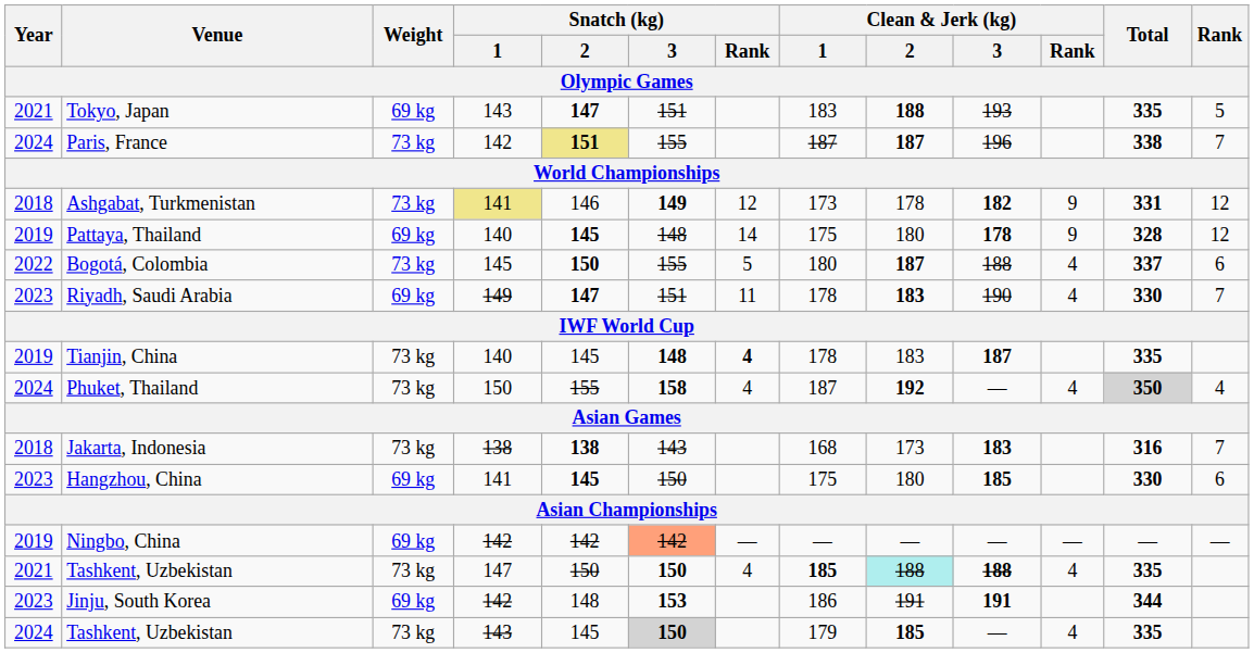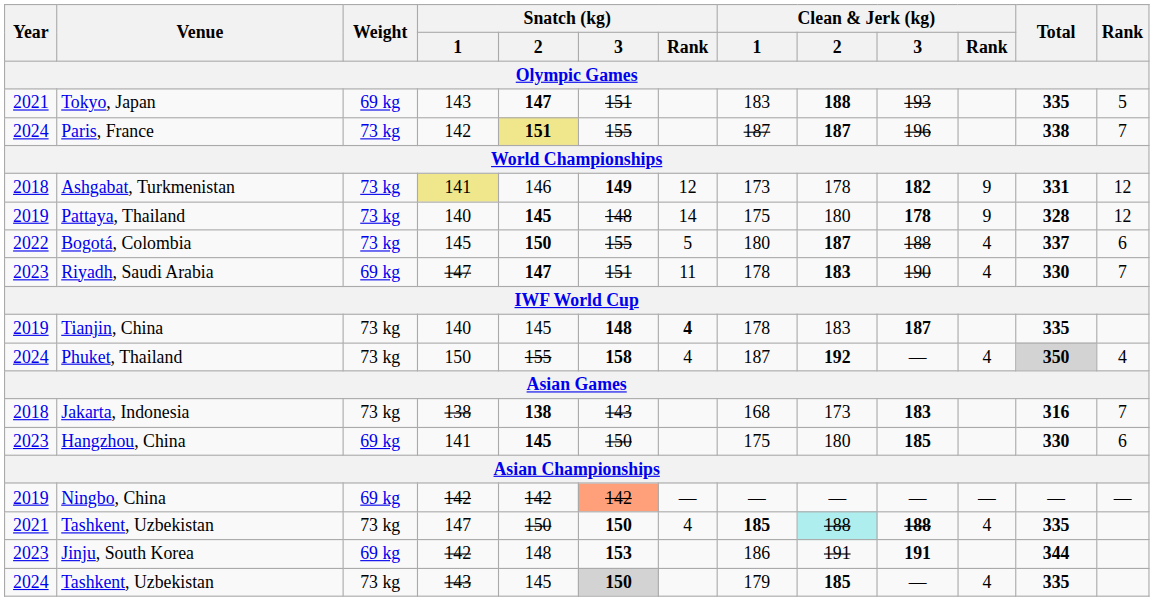 <table class="wikitable" style="text-align:center;">
 <tr>
 <th rowspan=2 width=40>Year</th>
 <th rowspan=2 width=250>Venue</th>
 <th rowspan=2 width=60>Weight</th>
 <th colspan=4>Snatch (kg)</th>
 <th colspan=4>Clean & Jerk (kg)</th>
 <th rowspan=2 width=65>Total</th>
 <th rowspan=2 width=40>Rank</th>
 </tr>
 <tr>
 <th width=65>1</th>
 <th width=65>2</th>
 <th width=65>3</th>
 <th width=45>Rank</th>
 <th width=65>1</th>
 <th width=65>2</th>
 <th width=65>3</th>
 <th width=45>Rank</th>
 </tr>
 <tr>
 <th colspan=13><a href='#'>Olympic Games</a></th>
 </tr>
 <tr>
 <td><a href='#'>2021</a></td>
 <td align=left><a href='#'>Tokyo</a>, Japan</td>
 <td><a href='#'>69 kg</a></td>
 <td>143</td>
 <td><strong>147</strong></td>
 <td><s>151</s></td>
 <td></td>
 <td>183</td>
 <td><strong>188</strong></td>
 <td><s>193</s></td>
 <td></td>
 <td><strong>335</strong></td>
 <td>5</td>
 </tr>
 <tr>
 <td><a href='#'>2024</a></td>
 <td align=left><a href='#'>Paris</a>, France</td>
 <td><a href='#'>73 kg</a></td>
 <td>142</td>
 <td style="background: khaki;"><strong>151</strong></td>
 <td><s>155</s></td>
 <td></td>
 <td><s>187</s></td>
 <td><strong>187</strong></td>
 <td><s>196</s></td>
 <td></td>
 <td><strong>338</strong></td>
 <td>7</td>
 </tr>
 <tr>
 <th colspan=15><a href='#'>World Championships</a></th>
 </tr>
 <tr>
 <td><a href='#'>2018</a></td>
 <td align=left><a href='#'>Ashgabat</a>, Turkmenistan</td>
 <td><a href='#'>73 kg</a></td>
 <td style="background: khaki;">141</td>
 <td>146</td>
 <td><strong>149</strong></td>
 <td>12</td>
 <td>173</td>
 <td>178</td>
 <td><strong>182</strong></td>
 <td>9</td>
 <td><strong>331</strong></td>
 <td>12</td>
 </tr>
 <tr>
 <td><a href='#'>2019</a></td>
 <td align=left><a href='#'>Pattaya</a>, Thailand</td>
-<td><a href='#'>69 kg</a></td>
+<td><a href='#'>73 kg</a></td>
 <td>140</td>
 <td><strong>145</strong></td>
 <td><s>148</s></td>
 <td>14</td>
 <td>175</td>
 <td>180</td>
 <td><strong>178</strong></td>
 <td>9</td>
 <td><strong>328</strong></td>
 <td>12</td>
 </tr>
 <tr>
 <td><a href='#'>2022</a></td>
 <td align=left><a href='#'>Bogotá</a>, Colombia</td>
 <td><a href='#'>73 kg</a></td>
 <td>145</td>
 <td><strong>150</strong></td>
 <td><s>155</s></td>
 <td>5</td>
 <td>180</td>
 <td><strong>187</strong></td>
 <td><s>188</s></td>
 <td>4</td>
 <td><strong>337</strong></td>
 <td>6</td>
 </tr>
 <tr>
 <td><a href='#'>2023</a></td>
 <td align=left><a href='#'>Riyadh</a>, Saudi Arabia</td>
 <td><a href='#'>69 kg</a></td>
-<td><s>149</s></td>
+<td><s>147</s></td>
 <td><strong>147</strong></td>
 <td><s>151</s></td>
 <td>11</td>
 <td>178</td>
 <td><strong>183</strong></td>
 <td><s>190</s></td>
 <td>4</td>
 <td><strong>330</strong></td>
 <td>7</td>
 </tr>
 <tr>
 <th colspan=13><a href='#'>IWF World Cup</a></th>
 </tr>
 <tr>
 <td><a href='#'>2019</a></td>
 <td align=left><a href='#'>Tianjin</a>, China</td>
 <td>73 kg</td>
 <td>140</td>
 <td>145</td>
 <td><strong>148</strong></td>
 <td><strong>4</strong></td>
 <td>178</td>
 <td>183</td>
 <td><strong>187</strong></td>
 <td></td>
 <td><strong>335</strong></td>
 <td></td>
 </tr>
 <tr>
 <td><a href='#'>2024</a></td>
 <td align=left><a href='#'>Phuket</a>, Thailand</td>
 <td>73 kg</td>
 <td>150</td>
 <td><s>155</s></td>
 <td><strong>158</strong></td>
 <td>4</td>
 <td>187</td>
 <td><strong>192</strong></td>
 <td>—</td>
 <td>4</td>
 <td style="background: lightgrey;"><strong>350</strong></td>
 <td>4</td>
 </tr>
 <tr>
 <th colspan=13><a href='#'>Asian Games</a></th>
 </tr>
 <tr>
 <td><a href='#'>2018</a></td>
 <td align=left><a href='#'>Jakarta</a>, Indonesia</td>
 <td>73 kg</td>
 <td><s>138</s></td>
 <td><strong>138</strong></td>
 <td><s>143</s></td>
 <td></td>
 <td>168</td>
 <td>173</td>
 <td><strong>183</strong></td>
 <td></td>
 <td><strong>316</strong></td>
 <td>7</td>
 </tr>
 <tr>
 <td><a href='#'>2023</a></td>
 <td align=left><a href='#'>Hangzhou</a>, China</td>
 <td><a href='#'>69 kg</a></td>
 <td>141</td>
 <td><strong>145</strong></td>
 <td><s>150</s></td>
 <td></td>
 <td>175</td>
 <td>180</td>
 <td><strong>185</strong></td>
 <td></td>
 <td><strong>330</strong></td>
 <td>6</td>
 </tr>
 <tr>
 <th colspan=13><a href='#'>Asian Championships</a></th>
 </tr>
 <tr>
 <td><a href='#'>2019</a></td>
 <td align=left><a href='#'>Ningbo</a>, China</td>
 <td><a href='#'>69 kg</a></td>
 <td><s>142</s></td>
 <td><s>142</s></td>
 <td style="background: lightsalmon;"><s>142</s></td>
 <td>—</td>
 <td>—</td>
 <td>—</td>
 <td>—</td>
 <td>—</td>
 <td>—</td>
 <td>—</td>
 </tr>
 <tr>
 <td><a href='#'>2021</a></td>
 <td align=left><a href='#'>Tashkent</a>, Uzbekistan</td>
 <td>73 kg</td>
 <td>147</td>
 <td><s>150</s></td>
 <td><strong>150</strong></td>
 <td>4</td>
 <td><strong>185</strong></td>
 <td style="background: paleturquoise;"><s>188</s></td>
 <td><strong><s>188</s></strong></td>
 <td>4</td>
 <td><strong>335</strong></td>
 <td></td>
 </tr>
 <tr>
 <td><a href='#'>2023</a></td>
 <td align=left><a href='#'>Jinju</a>, South Korea</td>
 <td><a href='#'>69 kg</a></td>
 <td><s>142</s></td>
 <td>148</td>
 <td><strong>153</strong></td>
 <td></td>
 <td>186</td>
 <td><s>191</s></td>
 <td><strong>191</strong></td>
 <td></td>
 <td><strong>344</strong></td>
 <td></td>
 </tr>
 <tr>
 <td><a href='#'>2024</a></td>
 <td align=left><a href='#'>Tashkent</a>, Uzbekistan</td>
 <td>73 kg</td>
 <td><s>143</s></td>
 <td>145</td>
 <td style="background: lightgrey;"><strong>150</strong></td>
 <td></td>
 <td>179</td>
 <td><strong>185</strong></td>
 <td>—</td>
 <td>4</td>
 <td><strong>335</strong></td>
 <td></td>
 </tr>
 </table>
